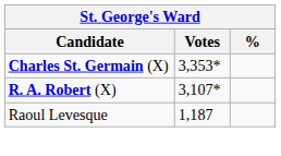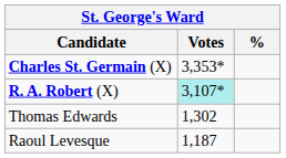 <table class="wikitable">
 <tr>
 <th colspan="3"><a href='#'>St. George's Ward</a></th>
 </tr>
 <tr>
 <th style="width: 170px">Candidate</th>
 <th style="width: 50px">Votes</th>
 <th style="width: 40px">%</th>
 </tr>
 <tr>
 <td><strong><a href='#'>Charles St. Germain</a></strong> (X)</td>
 <td>3,353*</td>
 <td></td>
 </tr>
 <tr>
 <td><strong><a href='#'>R. A. Robert</a></strong> (X)</td>
-<td>3,107*</td>
+<td style="background: paleturquoise;">3,107*</td>
+<td></td>
+</tr>
+<tr>
+<td>Thomas Edwards</td>
+<td>1,302</td>
 <td></td>
 </tr>
 <tr>
 <td>Raoul Levesque</td>
 <td>1,187</td>
 <td></td>
 </tr>
 </table>
